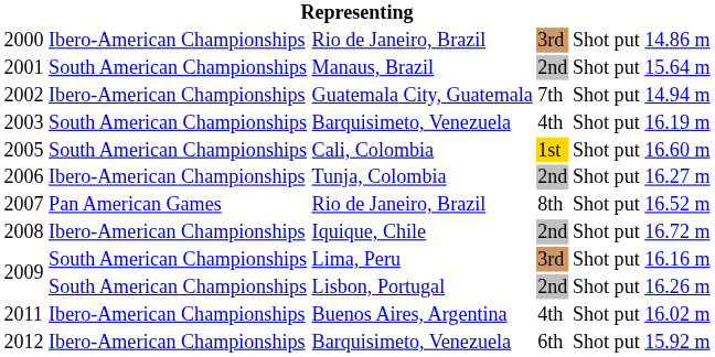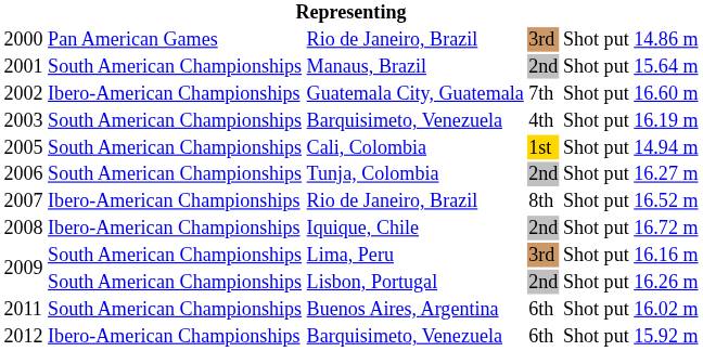 <table>
 <tr>
 <th colspan="6">Representing </th>
 </tr>
 <tr>
 <td>2000</td>
-<td><a href='#'>Ibero-American Championships</a></td>
+<td><a href='#'>Pan American Games</a></td>
 <td><a href='#'>Rio de Janeiro, Brazil</a></td>
 <td bgcolor=cc9966>3rd</td>
 <td>Shot put</td>
 <td><a href='#'>14.86 m</a></td>
 </tr>
 <tr>
 <td>2001</td>
 <td><a href='#'>South American Championships</a></td>
 <td><a href='#'>Manaus, Brazil</a></td>
 <td bgcolor=silver>2nd</td>
 <td>Shot put</td>
 <td><a href='#'>15.64 m</a></td>
 </tr>
 <tr>
 <td>2002</td>
 <td><a href='#'>Ibero-American Championships</a></td>
 <td><a href='#'>Guatemala City, Guatemala</a></td>
 <td>7th</td>
 <td>Shot put</td>
-<td><a href='#'>14.94 m</a></td>
+<td><a href='#'>16.60 m</a></td>
 </tr>
 <tr>
 <td>2003</td>
 <td><a href='#'>South American Championships</a></td>
 <td><a href='#'>Barquisimeto, Venezuela</a></td>
 <td>4th</td>
 <td>Shot put</td>
 <td><a href='#'>16.19 m</a></td>
 </tr>
 <tr>
 <td>2005</td>
 <td><a href='#'>South American Championships</a></td>
 <td><a href='#'>Cali, Colombia</a></td>
 <td bgcolor=gold>1st</td>
 <td>Shot put</td>
-<td><a href='#'>16.60 m</a></td>
+<td><a href='#'>14.94 m</a></td>
 </tr>
 <tr>
 <td>2006</td>
-<td><a href='#'>Ibero-American Championships</a></td>
+<td><a href='#'>South American Championships</a></td>
 <td><a href='#'>Tunja, Colombia</a></td>
 <td bgcolor=silver>2nd</td>
 <td>Shot put</td>
 <td><a href='#'>16.27 m</a></td>
 </tr>
 <tr>
 <td>2007</td>
-<td><a href='#'>Pan American Games</a></td>
+<td><a href='#'>Ibero-American Championships</a></td>
 <td><a href='#'>Rio de Janeiro, Brazil</a></td>
 <td>8th</td>
 <td>Shot put</td>
 <td><a href='#'>16.52 m</a></td>
 </tr>
 <tr>
 <td>2008</td>
 <td><a href='#'>Ibero-American Championships</a></td>
 <td><a href='#'>Iquique, Chile</a></td>
 <td bgcolor=silver>2nd</td>
 <td>Shot put</td>
 <td><a href='#'>16.72 m</a></td>
 </tr>
 <tr>
 <td rowspan=2>2009</td>
 <td><a href='#'>South American Championships</a></td>
 <td><a href='#'>Lima, Peru</a></td>
 <td bgcolor=cc9966>3rd</td>
 <td>Shot put</td>
 <td><a href='#'>16.16 m</a></td>
 </tr>
 <tr>
 <td><a href='#'>South American Championships</a></td>
 <td><a href='#'>Lisbon, Portugal</a></td>
 <td bgcolor=silver>2nd</td>
 <td>Shot put</td>
 <td><a href='#'>16.26 m</a></td>
 </tr>
 <tr>
 <td>2011</td>
-<td><a href='#'>Ibero-American Championships</a></td>
+<td><a href='#'>South American Championships</a></td>
 <td><a href='#'>Buenos Aires, Argentina</a></td>
-<td>4th</td>
+<td>6th</td>
 <td>Shot put</td>
 <td><a href='#'>16.02 m</a></td>
 </tr>
 <tr>
 <td>2012</td>
 <td><a href='#'>Ibero-American Championships</a></td>
 <td><a href='#'>Barquisimeto, Venezuela</a></td>
 <td>6th</td>
 <td>Shot put</td>
 <td><a href='#'>15.92 m</a></td>
 </tr>
 </table>
